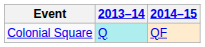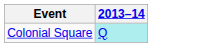 <table class="wikitable">
 <tr>
 <th>Event</th>
 <th><a href='#'>2013–14</a></th>
-<th><a href='#'>2014–15</a></th>
 </tr>
 <tr>
 <td><a href='#'>Colonial Square</a></td>
 <td style="background:#afeeee;"><a href='#'>Q</a></td>
-<td style="background:#ffebcd;"><a href='#'>QF</a></td>
 </tr>
 </table>
